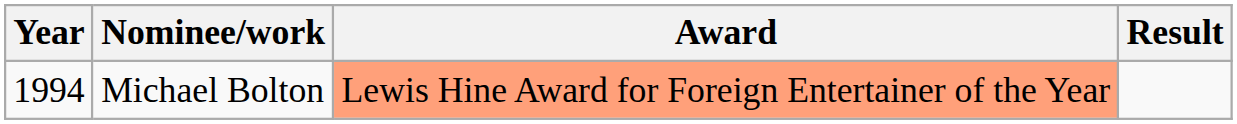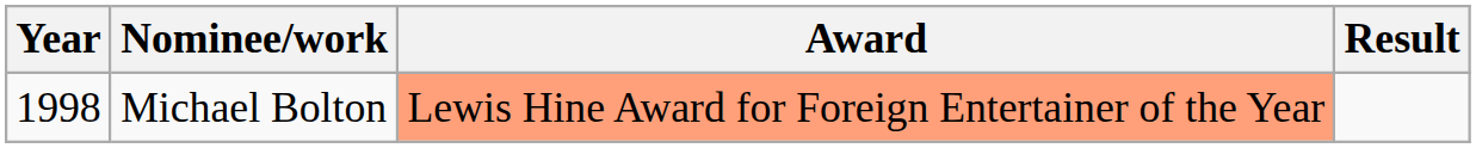 <table class="wikitable">
 <tr>
 <th>Year</th>
 <th>Nominee/work</th>
 <th>Award</th>
 <th>Result</th>
 </tr>
 <tr>
-<td>1994</td>
+<td>1998</td>
 <td>Michael Bolton</td>
 <td style="background: lightsalmon;">Lewis Hine Award for Foreign Entertainer of the Year</td>
 <td></td>
 </tr>
 </table>
